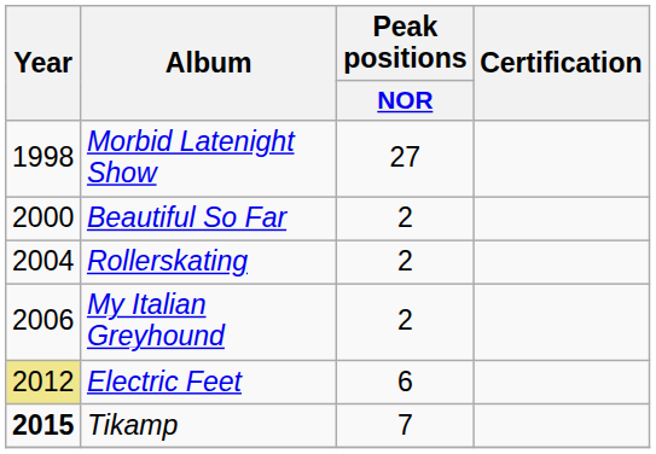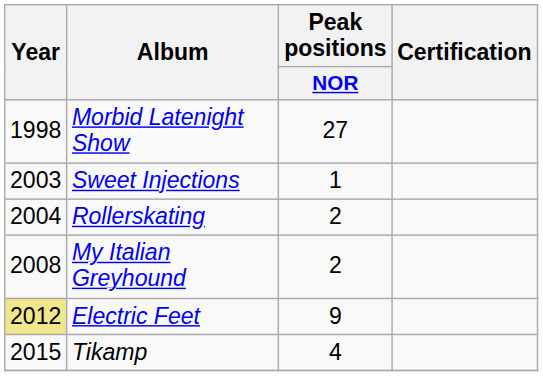 <table class="wikitable">
 <tr>
 <th align="center" rowspan="2" width="10">Year</th>
 <th align="center" rowspan="2" width="140">Album</th>
 <th align="center" colspan="1" width="20">Peak positions</th>
 <th align="center" rowspan="2" width="70">Certification</th>
 </tr>
 <tr>
 <th scope="col" style="width:3em;font-size:90%;"><a href='#'>NOR</a><br></th>
 </tr>
 <tr>
 <td style="text-align:center;">1998</td>
 <td><em><a href='#'>Morbid Latenight Show</a></em></td>
 <td style="text-align:center;">27</td>
 <td style="text-align:center;"></td>
 </tr>
 <tr>
-<td style="text-align:center;">2000</td>
-<td><em><a href='#'>Beautiful So Far</a></em></td>
-<td style="text-align:center;">2</td>
+<td style="text-align:center;">2003</td>
+<td><em><a href='#'>Sweet Injections</a></em></td>
+<td style="text-align:center;">1</td>
 <td style="text-align:center;"></td>
 </tr>
 <tr>
 <td style="text-align:center;">2004</td>
 <td><em><a href='#'>Rollerskating</a></em></td>
 <td style="text-align:center;">2</td>
 <td style="text-align:center;"></td>
 </tr>
 <tr>
-<td style="text-align:center;">2006</td>
+<td style="text-align:center;">2008</td>
 <td><em><a href='#'>My Italian Greyhound</a></em></td>
 <td style="text-align:center;">2</td>
 <td style="text-align:center;"></td>
 </tr>
 <tr>
 <td style="background: khaki; text-align:center;">2012</td>
 <td><em><a href='#'>Electric Feet</a></em></td>
-<td style="text-align:center;">6</td>
+<td style="text-align:center;">9</td>
 <td style="text-align:center;"></td>
 </tr>
 <tr>
-<td style="text-align:center;"><strong>2015</strong></td>
+<td style="text-align:center;">2015</td>
 <td><em>Tikamp</em></td>
-<td style="text-align:center;">7</td>
+<td style="text-align:center;">4</td>
 <td style="text-align:center;"></td>
 </tr>
 <tr>
 </tr>
 </table>
